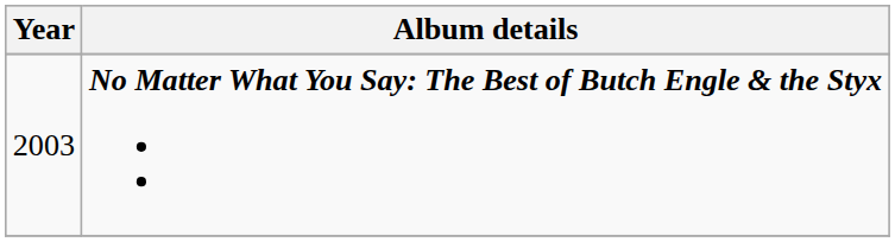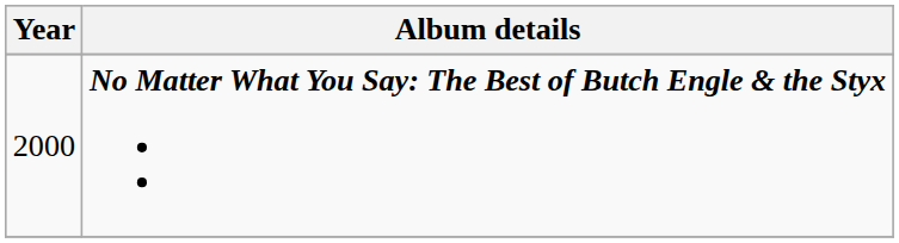 <table class="wikitable" style="text-align:center;">
 <tr>
 <th>Year</th>
 <th>Album details</th>
 </tr>
 <tr style="font-size:smaller;">
 </tr>
 <tr>
-<td>2003</td>
+<td>2000</td>
 <td align="left"><strong><em>No Matter What You Say: The Best of Butch Engle & the Styx</em></strong><br><ul><li></li><li></li></ul></td>
 </tr>
 <tr>
 </tr>
 </table>
